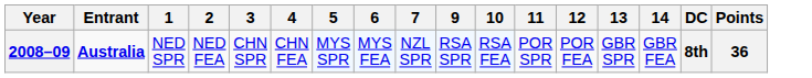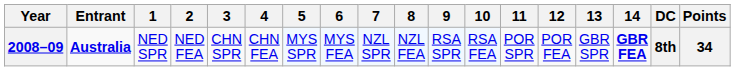 <table class="wikitable" style="text-align:center; font-size:90%">
 <tr>
 <th>Year</th>
 <th>Entrant</th>
 <th>1</th>
 <th>2</th>
 <th>3</th>
 <th>4</th>
 <th>5</th>
 <th>6</th>
 <th>7</th>
+<th>8</th>
 <th>9</th>
 <th>10</th>
 <th>11</th>
 <th>12</th>
 <th>13</th>
 <th>14</th>
 <th>DC</th>
 <th>Points</th>
 </tr>
 <tr>
 <th><a href='#'>2008–09</a></th>
 <td><strong><a href='#'>Australia</a></strong></td>
 <td><a href='#'>NED<br>SPR</a></td>
 <td><a href='#'>NED<br>FEA</a></td>
 <td><a href='#'>CHN<br>SPR</a></td>
 <td><a href='#'>CHN<br>FEA</a></td>
 <td style=background:#F1F8FF><a href='#'>MYS<br>SPR</a><br></td>
 <td style=background:#F1F8FF><a href='#'>MYS<br>FEA</a><br></td>
 <td style=background:#F1F8FF><a href='#'>NZL<br>SPR</a><br></td>
+<td style=background:#F1F8FF><a href='#'>NZL<br>FEA</a><br></td>
 <td style=background:#F1F8FF><a href='#'>RSA<br>SPR</a><br></td>
 <td style=background:#F1F8FF;><a href='#'>RSA<br>FEA</a><br></td>
 <td><a href='#'>POR<br>SPR</a></td>
 <td><a href='#'>POR<br>FEA</a></td>
 <td><a href='#'>GBR<br>SPR</a></td>
-<td><a href='#'>GBR<br>FEA</a></td>
+<td><strong><a href='#'>GBR<br>FEA</a></strong></td>
 <th>8th</th>
-<th>36</th>
+<th>34</th>
 </tr>
 </table>
